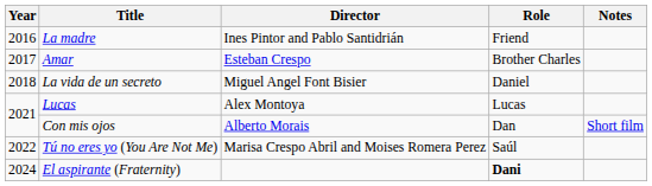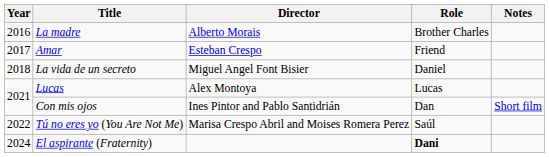 <table class="wikitable sortable">
 <tr>
 <th>Year</th>
 <th>Title</th>
 <th>Director</th>
 <th>Role</th>
 <th>Notes</th>
 </tr>
 <tr>
 <td>2016</td>
 <td><em><a href='#'>La madre</a></em></td>
-<td>Ines Pintor and Pablo Santidrián</td>
-<td>Friend</td>
+<td><a href='#'>Alberto Morais</a></td>
+<td>Brother Charles</td>
 <td></td>
 </tr>
 <tr>
 <td>2017</td>
 <td><em><a href='#'>Amar</a></em></td>
 <td><a href='#'>Esteban Crespo</a></td>
-<td>Brother Charles</td>
+<td>Friend</td>
 <td></td>
 </tr>
 <tr>
 <td>2018</td>
 <td><em>La vida de un secreto</em></td>
 <td>Miguel Angel Font Bisier</td>
 <td>Daniel</td>
 <td></td>
 </tr>
 <tr>
 <td rowspan="2">2021</td>
 <td><em><a href='#'>Lucas</a></em></td>
 <td>Alex Montoya</td>
 <td>Lucas</td>
 <td></td>
 </tr>
 <tr>
 <td><em>Con mis ojos</em></td>
-<td><a href='#'>Alberto Morais</a></td>
+<td>Ines Pintor and Pablo Santidrián</td>
 <td>Dan</td>
 <td><a href='#'>Short film</a></td>
 </tr>
 <tr>
 <td>2022</td>
 <td><em><a href='#'>Tú no eres yo</a></em> (<em>You Are Not Me</em>)</td>
 <td>Marisa Crespo Abril and Moises Romera Perez</td>
 <td>Saúl</td>
 <td align = "center"></td>
 </tr>
 <tr>
 <td>2024</td>
 <td><em><a href='#'>El aspirante</a></em> (<em>Fraternity</em>)</td>
 <td></td>
 <td><strong>Dani</strong></td>
 <td></td>
 </tr>
 </table>
